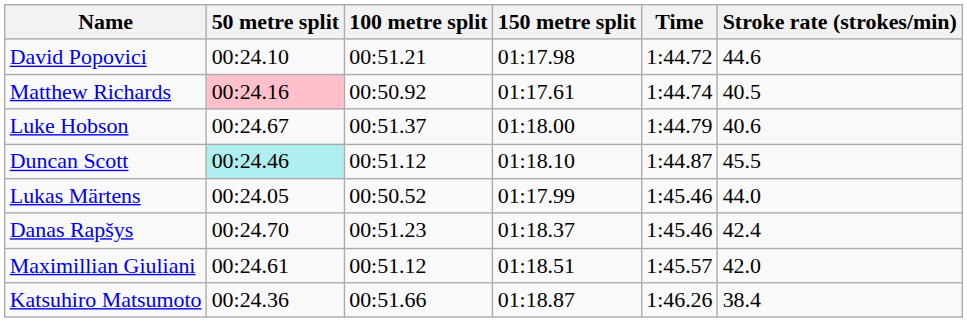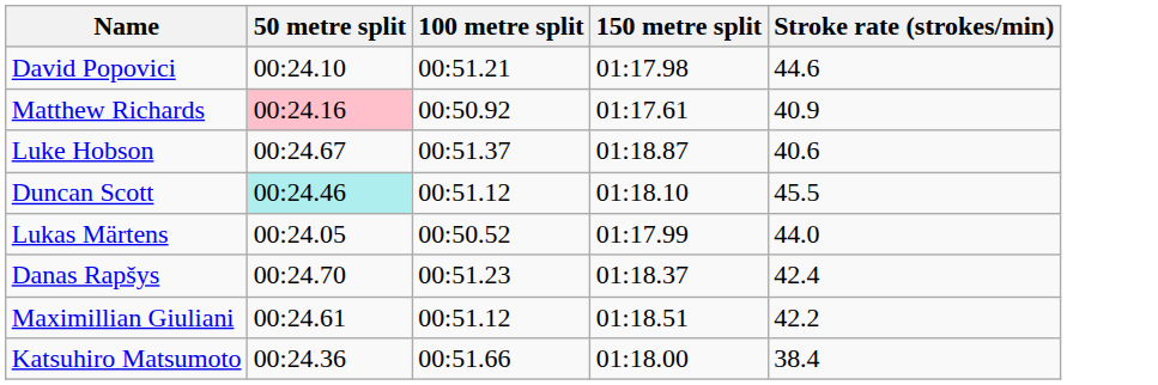 <table class="wikitable sortable mw-collapsible">
 <tr>
 <th scope="col">Name</th>
 <th scope="col">50 metre split</th>
 <th scope="col">100 metre split</th>
 <th scope="col">150 metre split</th>
-<th scope="col">Time</th>
 <th scope="col">Stroke rate (strokes/min)</th>
 </tr>
 <tr>
 <td><a href='#'>David Popovici</a></td>
 <td>00:24.10</td>
 <td>00:51.21</td>
 <td>01:17.98</td>
-<td>1:44.72</td>
 <td>44.6</td>
 </tr>
 <tr>
 <td><a href='#'>Matthew Richards</a></td>
 <td style="background: pink;">00:24.16</td>
 <td>00:50.92</td>
 <td>01:17.61</td>
-<td>1:44.74</td>
-<td>40.5</td>
+<td>40.9</td>
 </tr>
 <tr>
 <td><a href='#'>Luke Hobson</a></td>
 <td>00:24.67</td>
 <td>00:51.37</td>
-<td>01:18.00</td>
-<td>1:44.79</td>
+<td>01:18.87</td>
 <td>40.6</td>
 </tr>
 <tr>
 <td><a href='#'>Duncan Scott</a></td>
 <td style="background: paleturquoise;">00:24.46</td>
 <td>00:51.12</td>
 <td>01:18.10</td>
-<td>1:44.87</td>
 <td>45.5</td>
 </tr>
 <tr>
 <td><a href='#'>Lukas Märtens</a></td>
 <td>00:24.05</td>
 <td>00:50.52</td>
 <td>01:17.99</td>
-<td>1:45.46</td>
 <td>44.0</td>
 </tr>
 <tr>
 <td><a href='#'>Danas Rapšys</a></td>
 <td>00:24.70</td>
 <td>00:51.23</td>
 <td>01:18.37</td>
-<td>1:45.46</td>
 <td>42.4</td>
 </tr>
 <tr>
 <td><a href='#'>Maximillian Giuliani</a></td>
 <td>00:24.61</td>
 <td>00:51.12</td>
 <td>01:18.51</td>
-<td>1:45.57</td>
-<td>42.0</td>
+<td>42.2</td>
 </tr>
 <tr>
 <td><a href='#'>Katsuhiro Matsumoto</a></td>
 <td>00:24.36</td>
 <td>00:51.66</td>
-<td>01:18.87</td>
-<td>1:46.26</td>
+<td>01:18.00</td>
 <td>38.4</td>
 </tr>
 </table>
